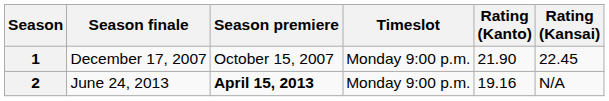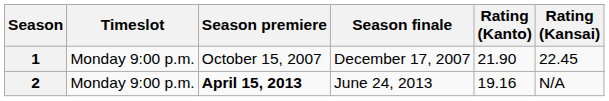 <table class="wikitable">
 <tr>
 <th>Season</th>
+<th>Timeslot</th>
+<th>Season premiere</th>
 <th>Season finale</th>
-<th>Season premiere</th>
-<th>Timeslot</th>
 <th>Rating<br>(Kanto)</th>
 <th>Rating<br>(Kansai)</th>
 </tr>
 <tr>
 <th>1</th>
+<td>Monday 9:00 p.m.</td>
+<td>October 15, 2007</td>
 <td>December 17, 2007</td>
-<td>October 15, 2007</td>
-<td>Monday 9:00 p.m.</td>
 <td>21.90</td>
 <td>22.45</td>
 </tr>
 <tr>
 <th>2</th>
+<td>Monday 9:00 p.m.</td>
+<td><strong>April 15, 2013</strong></td>
 <td>June 24, 2013</td>
-<td><strong>April 15, 2013</strong></td>
-<td>Monday 9:00 p.m.</td>
 <td>19.16</td>
 <td>N/A</td>
 </tr>
 </table>
